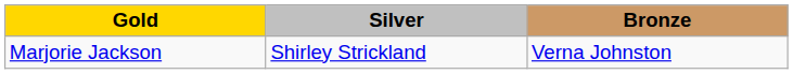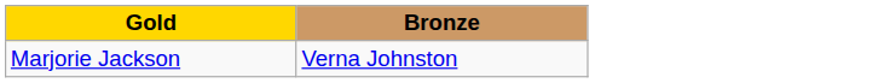 <table class="wikitable" style="text-align:left">
 <tr align="center">
 <td width=200 bgcolor=gold><strong>Gold</strong></td>
-<td width=200 bgcolor=silver><strong>Silver</strong></td>
 <td width=200 bgcolor=CC9966><strong>Bronze</strong></td>
 </tr>
 <tr>
 <td><a href='#'>Marjorie Jackson</a><br><em></em></td>
-<td><a href='#'>Shirley Strickland</a><br><em></em></td>
 <td><a href='#'>Verna Johnston</a><br><em></em></td>
 </tr>
 </table>
